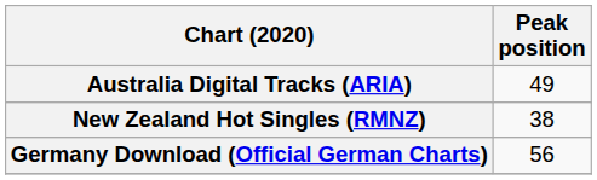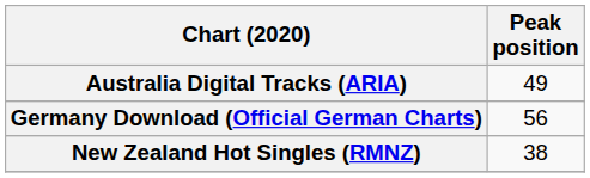 <table class="wikitable sortable plainrowheaders" style="text-align:center">
 <tr>
 <th scope="col">Chart (2020)</th>
 <th scope="col">Peak <br>position</th>
 </tr>
 <tr>
 <th scope="row">Australia Digital Tracks (<a href='#'>ARIA</a>)</th>
 <td>49</td>
 </tr>
 <tr>
 </tr>
 <tr>
 </tr>
 <tr>
 </tr>
 <tr>
 </tr>
 <tr>
-<th scope="row">New Zealand Hot Singles (<a href='#'>RMNZ</a>)</th>
-<td>38</td>
+<th scope="row">Germany Download (<a href='#'>Official German Charts</a>)</th>
+<td>56</td>
 </tr>
 <tr>
 </tr>
 <tr>
 </tr>
 <tr>
 </tr>
 <tr>
-<th scope="row">Germany Download (<a href='#'>Official German Charts</a>)</th>
-<td>56</td>
+<th scope="row">New Zealand Hot Singles (<a href='#'>RMNZ</a>)</th>
+<td>38</td>
 </tr>
 <tr>
 </tr>
 <tr>
 </tr>
 <tr>
 </tr>
 <tr>
 </tr>
 <tr>
 </tr>
 </table>
